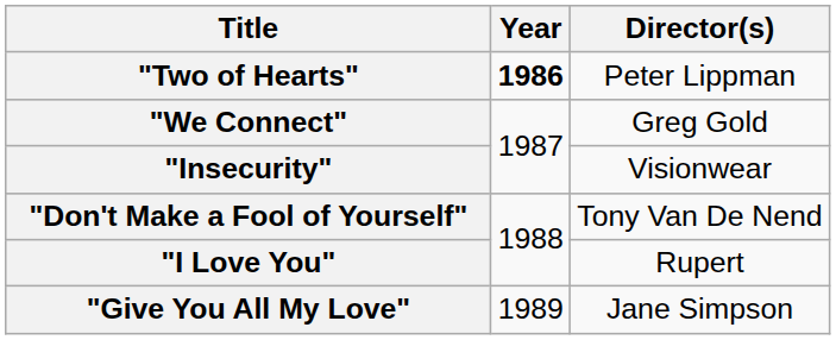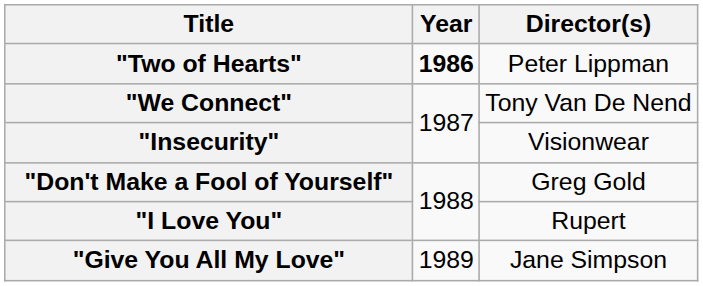 <table class="wikitable plainrowheaders" style="text-align:center;">
 <tr>
 <th scope="col" style="width:16em;">Title</th>
 <th scope="col">Year</th>
 <th scope="col">Director(s)</th>
 </tr>
 <tr>
 <th scope="row">"Two of Hearts"</th>
 <td><strong>1986</strong></td>
 <td>Peter Lippman</td>
 </tr>
 <tr>
 <th scope="row">"We Connect"</th>
 <td rowspan="2">1987</td>
-<td>Greg Gold</td>
+<td>Tony Van De Nend</td>
 </tr>
 <tr>
 <th scope="row">"Insecurity"</th>
 <td>Visionwear</td>
 </tr>
 <tr>
 <th scope="row">"Don't Make a Fool of Yourself"</th>
 <td rowspan="2">1988</td>
-<td>Tony Van De Nend</td>
+<td>Greg Gold</td>
 </tr>
 <tr>
 <th scope="row">"I Love You"</th>
 <td>Rupert</td>
 </tr>
 <tr>
 <th scope="row">"Give You All My Love"</th>
 <td>1989</td>
 <td>Jane Simpson</td>
 </tr>
 </table>
